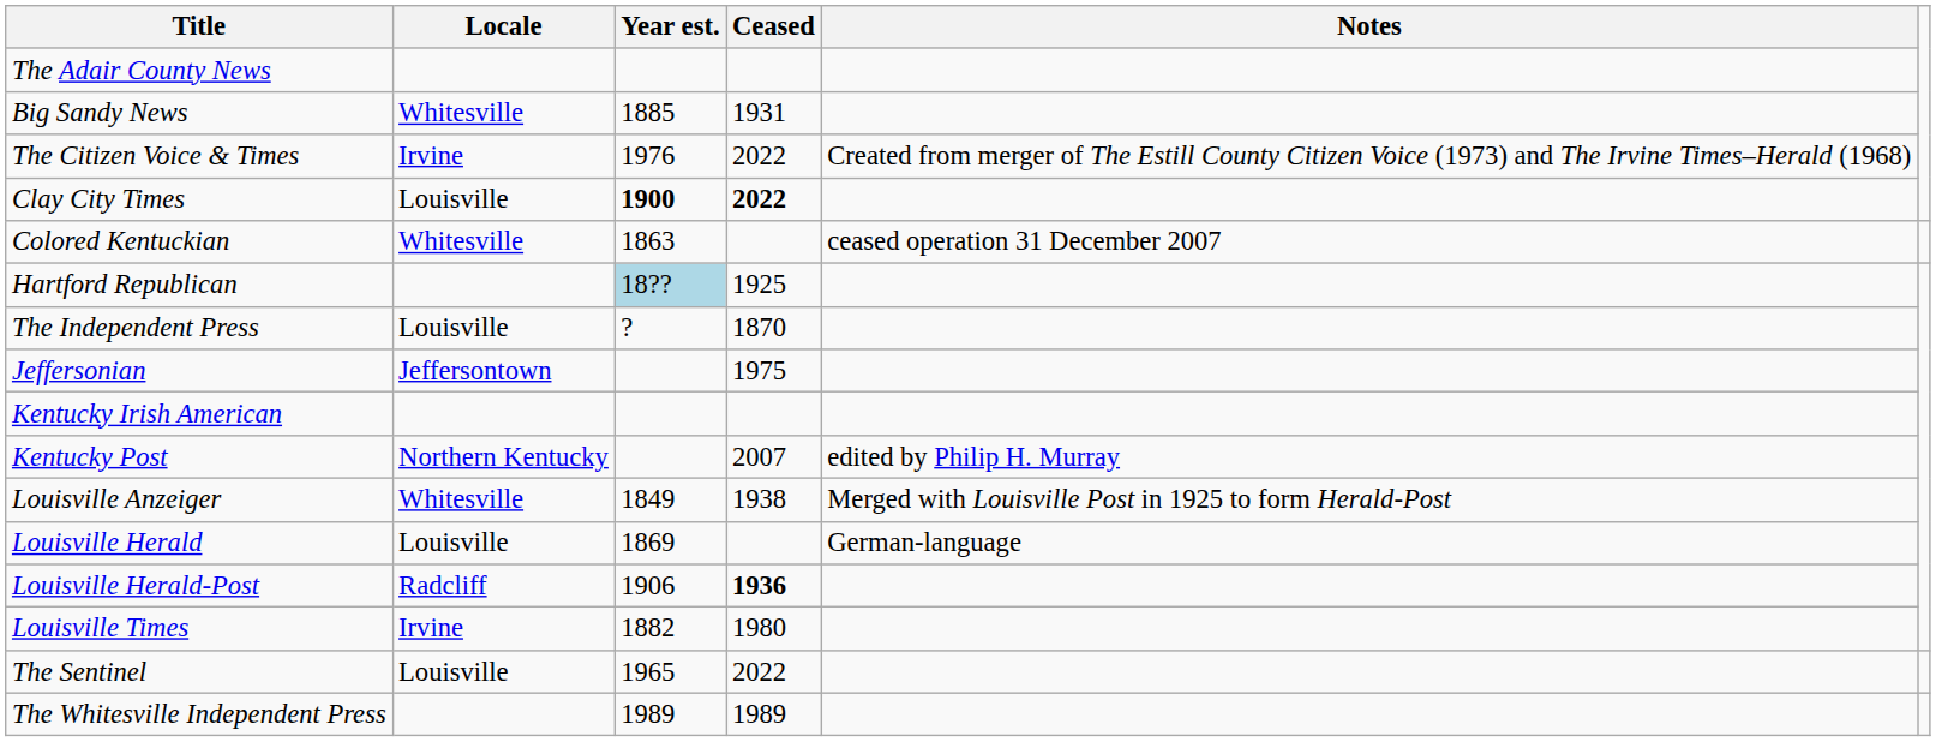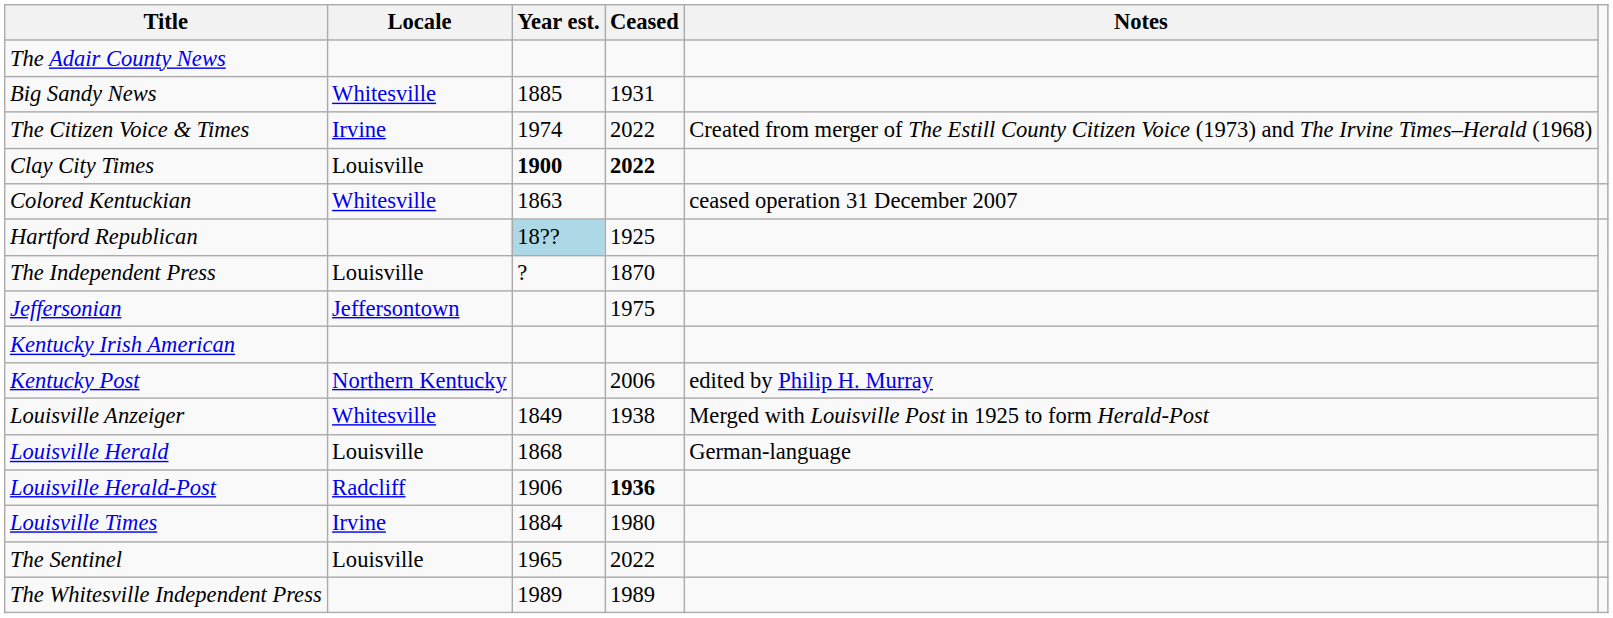 <table class="wikitable sortable">
 <tr>
 <th>Title</th>
 <th>Locale</th>
 <th>Year est.</th>
 <th>Ceased</th>
 <th>Notes</th>
 </tr>
 <tr>
 <td><em>The <a href='#'>Adair County News</a></em></td>
 <td></td>
 <td></td>
 <td></td>
 <td></td>
 </tr>
 <tr>
 <td><em>Big Sandy News</em></td>
 <td><a href='#'>Whitesville</a></td>
 <td>1885</td>
 <td>1931</td>
 <td></td>
 </tr>
 <tr>
 <td><em>The Citizen Voice & Times</em></td>
 <td><a href='#'>Irvine</a></td>
-<td>1976</td>
+<td>1974</td>
 <td>2022</td>
 <td>Created from merger of <em>The Estill County Citizen Voice</em> (1973) and <em>The Irvine Times–Herald</em> (1968)</td>
 </tr>
 <tr>
 <td><em>Clay City Times</em></td>
 <td>Louisville</td>
 <td><strong>1900</strong></td>
 <td><strong>2022</strong></td>
 <td></td>
 </tr>
 <tr>
 <td><em>Colored Kentuckian</em></td>
 <td><a href='#'>Whitesville</a></td>
 <td>1863</td>
 <td></td>
 <td>ceased operation 31 December 2007</td>
 <td></td>
 </tr>
 <tr>
 <td><em>Hartford Republican</em></td>
 <td></td>
 <td style="background: lightblue;">18??</td>
 <td>1925</td>
 <td></td>
 </tr>
 <tr>
 <td><em>The Independent Press</em></td>
 <td>Louisville</td>
 <td>?</td>
 <td>1870</td>
 <td></td>
 </tr>
 <tr>
 <td><em><a href='#'>Jeffersonian</a></em></td>
 <td><a href='#'>Jeffersontown</a></td>
 <td></td>
 <td>1975</td>
 <td></td>
 </tr>
 <tr>
 <td><em><a href='#'>Kentucky Irish American</a></em></td>
 <td></td>
 <td></td>
 <td></td>
 <td></td>
 </tr>
 <tr>
 <td><em><a href='#'>Kentucky Post</a></em></td>
 <td><a href='#'>Northern Kentucky</a></td>
 <td></td>
-<td>2007</td>
+<td>2006</td>
 <td>edited by <a href='#'>Philip H. Murray</a></td>
 </tr>
 <tr>
 <td><em>Louisville Anzeiger</em></td>
 <td><a href='#'>Whitesville</a></td>
 <td>1849</td>
 <td>1938</td>
 <td>Merged with <em>Louisville Post</em> in 1925 to form <em>Herald-Post</em></td>
 </tr>
 <tr>
 <td><em><a href='#'>Louisville Herald</a></em></td>
 <td>Louisville</td>
-<td>1869</td>
+<td>1868</td>
 <td></td>
 <td>German-language</td>
 </tr>
 <tr>
 <td><em><a href='#'>Louisville Herald-Post</a></em></td>
 <td><a href='#'>Radcliff</a></td>
 <td>1906</td>
 <td><strong>1936</strong></td>
 <td></td>
 </tr>
 <tr>
 <td><em><a href='#'>Louisville Times</a></em></td>
 <td><a href='#'>Irvine</a></td>
-<td>1882</td>
+<td>1884</td>
 <td>1980</td>
 <td></td>
 </tr>
 <tr>
 <td><em>The Sentinel</em></td>
 <td>Louisville</td>
 <td>1965</td>
 <td>2022</td>
 <td></td>
 <td></td>
 </tr>
 <tr>
 <td><em>The Whitesville Independent Press</em></td>
 <td></td>
 <td>1989</td>
 <td>1989</td>
 <td></td>
 <td></td>
 </tr>
 </table>
